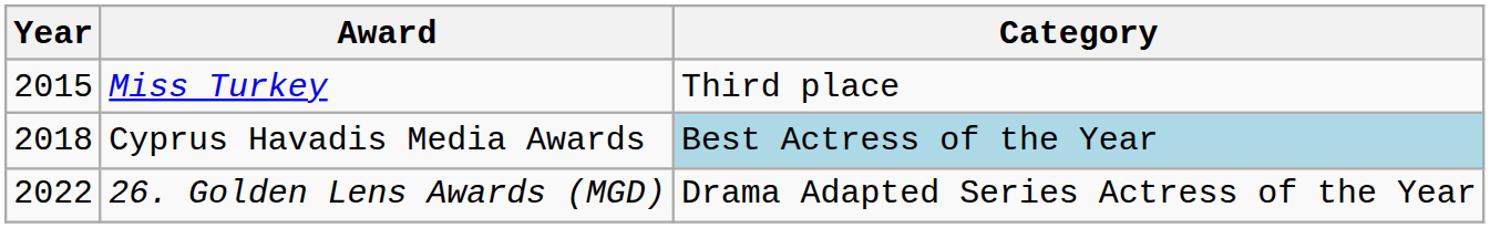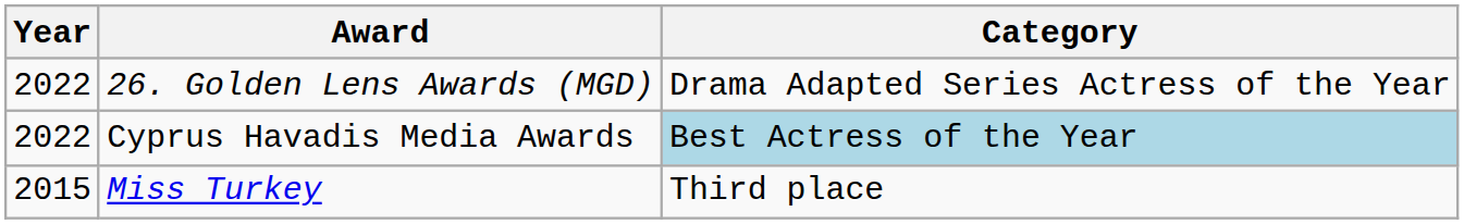 <table class="wikitable">
 <tr>
 <th>Year</th>
 <th>Award</th>
 <th>Category</th>
 </tr>
 <tr>
+<td>2022</td>
+<td><em>26. Golden Lens Awards (MGD)</em></td>
+<td>Drama Adapted Series Actress of the Year</td>
+</tr>
+<tr>
+<td>2022</td>
+<td>Cyprus Havadis Media Awards</td>
+<td style="background: lightblue;">Best Actress of the Year</td>
+</tr>
+<tr>
 <td>2015</td>
 <td><em><a href='#'>Miss Turkey</a></em></td>
 <td>Third place</td>
 </tr>
-<tr>
-<td>2018</td>
-<td>Cyprus Havadis Media Awards</td>
-<td style="background: lightblue;">Best Actress of the Year</td>
-</tr>
-<tr>
-<td>2022</td>
-<td><em>26. Golden Lens Awards (MGD)</em></td>
-<td>Drama Adapted Series Actress of the Year</td>
-</tr>
 </table>
